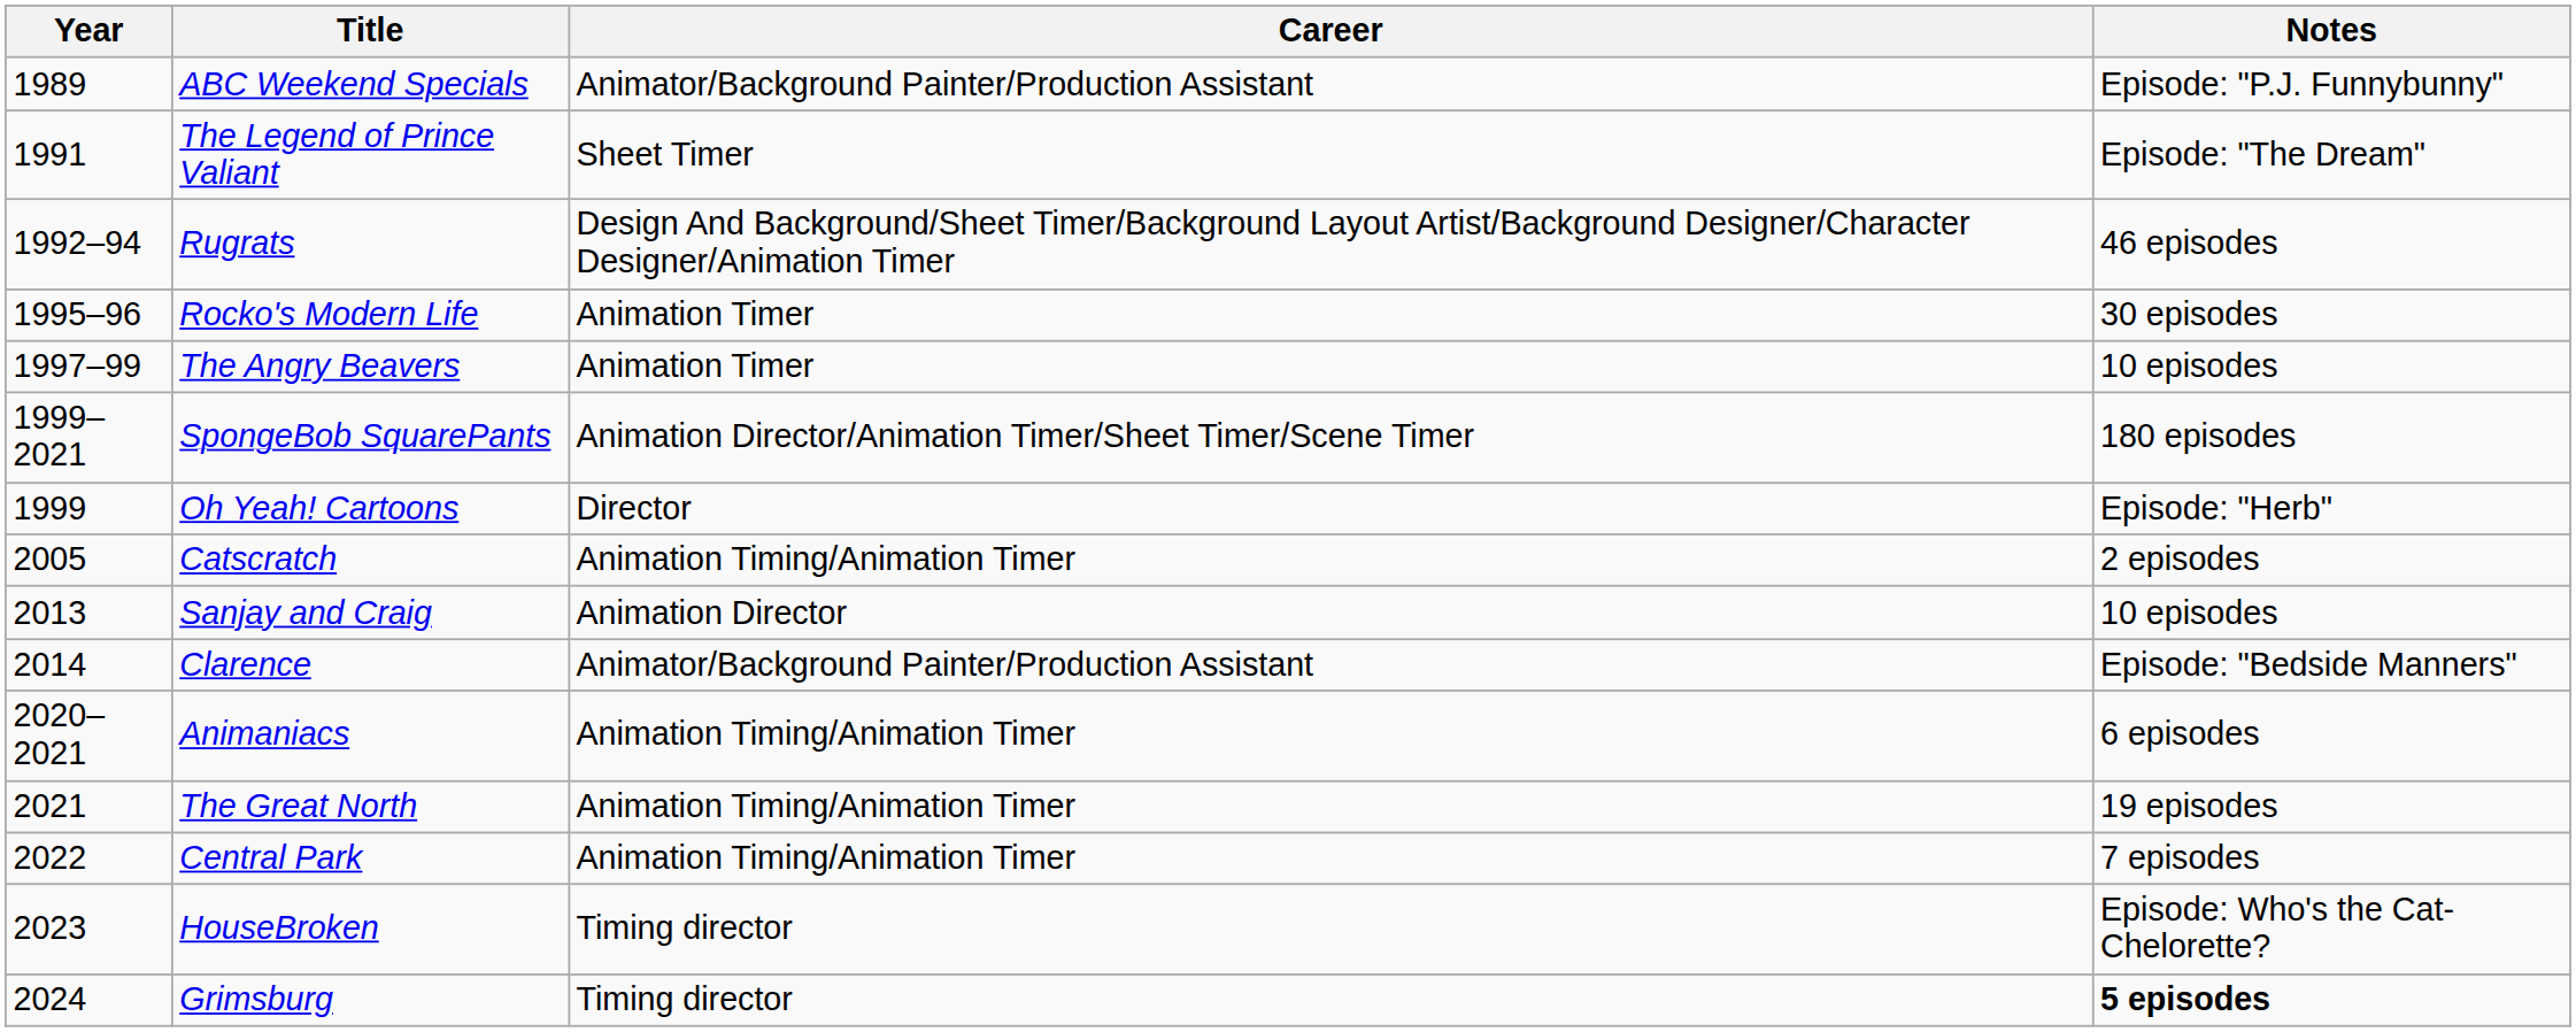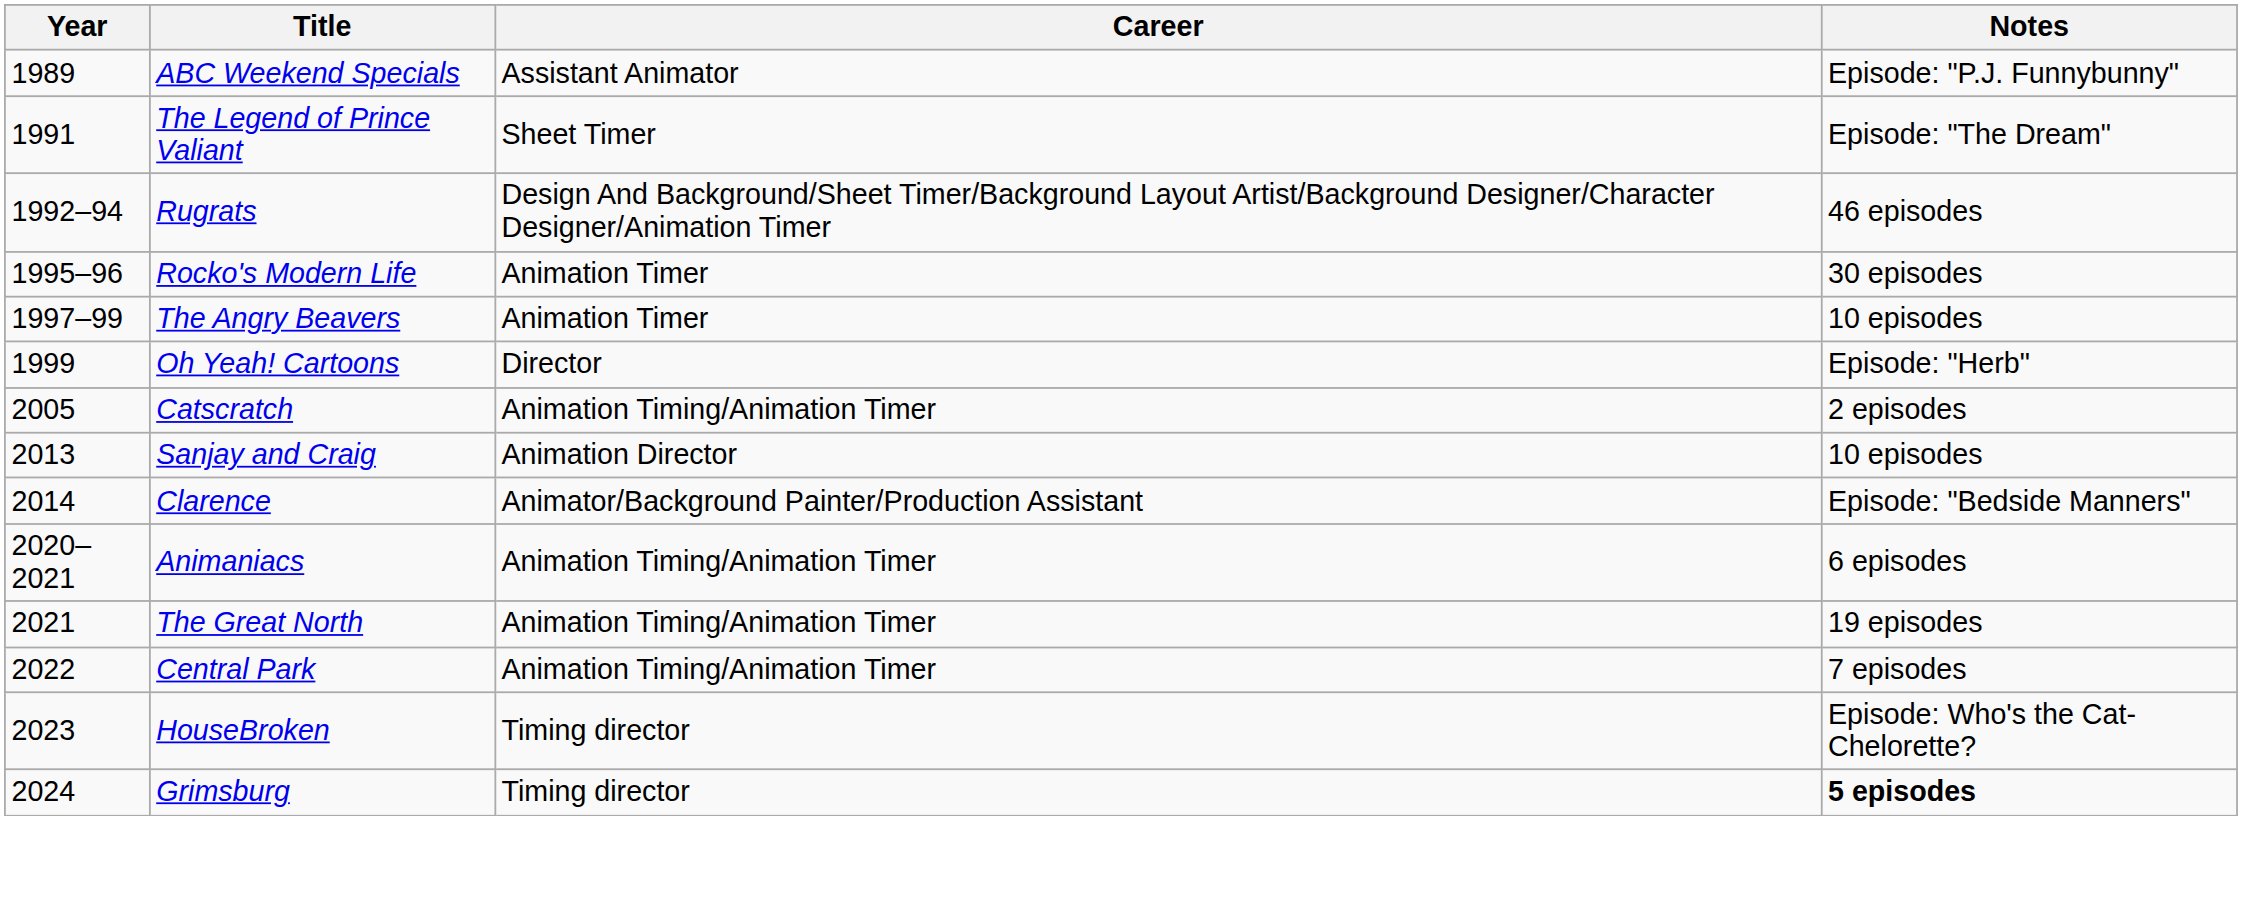 <table class="wikitable">
 <tr>
 <th>Year</th>
 <th>Title</th>
 <th>Career</th>
 <th>Notes</th>
 </tr>
 <tr>
 <td>1989</td>
 <td><em><a href='#'>ABC Weekend Specials</a></em></td>
-<td>Animator/Background Painter/Production Assistant</td>
+<td>Assistant Animator</td>
 <td>Episode: "P.J. Funnybunny"</td>
 </tr>
 <tr>
 <td>1991</td>
 <td><em><a href='#'>The Legend of Prince Valiant</a></em></td>
 <td>Sheet Timer</td>
 <td>Episode: "The Dream"</td>
 </tr>
 <tr>
 <td>1992–94</td>
 <td><em><a href='#'>Rugrats</a></em></td>
 <td>Design And Background/Sheet Timer/Background Layout Artist/Background Designer/Character Designer/Animation Timer</td>
 <td>46 episodes</td>
 </tr>
 <tr>
 <td>1995–96</td>
 <td><em><a href='#'>Rocko's Modern Life</a></em></td>
 <td>Animation Timer</td>
 <td>30 episodes</td>
 </tr>
 <tr>
 <td>1997–99</td>
 <td><em><a href='#'>The Angry Beavers</a></em></td>
 <td>Animation Timer</td>
 <td>10 episodes</td>
-</tr>
-<tr>
-<td>1999–2021</td>
-<td><em><a href='#'>SpongeBob SquarePants</a></em></td>
-<td>Animation Director/Animation Timer/Sheet Timer/Scene Timer</td>
-<td>180 episodes</td>
 </tr>
 <tr>
 <td>1999</td>
 <td><em><a href='#'>Oh Yeah! Cartoons</a></em></td>
 <td>Director</td>
 <td>Episode: "Herb"</td>
 </tr>
 <tr>
 <td>2005</td>
 <td><em><a href='#'>Catscratch</a></em></td>
 <td>Animation Timing/Animation Timer</td>
 <td>2 episodes</td>
 </tr>
 <tr>
 <td>2013</td>
 <td><em><a href='#'>Sanjay and Craig</a></em></td>
 <td>Animation Director</td>
 <td>10 episodes</td>
 </tr>
 <tr>
 <td>2014</td>
 <td><em><a href='#'>Clarence</a></em></td>
 <td>Animator/Background Painter/Production Assistant</td>
 <td>Episode: "Bedside Manners"</td>
 </tr>
 <tr>
 <td>2020–2021</td>
 <td><em><a href='#'>Animaniacs</a></em></td>
 <td>Animation Timing/Animation Timer</td>
 <td>6 episodes</td>
 </tr>
 <tr>
 <td>2021</td>
 <td><em><a href='#'>The Great North</a></em></td>
 <td>Animation Timing/Animation Timer</td>
 <td>19 episodes</td>
 </tr>
 <tr>
 <td>2022</td>
 <td><em><a href='#'>Central Park</a></em></td>
 <td>Animation Timing/Animation Timer</td>
 <td>7 episodes</td>
 </tr>
 <tr>
 <td>2023</td>
 <td><em><a href='#'>HouseBroken</a></em></td>
 <td>Timing director</td>
 <td>Episode: Who's the Cat-Chelorette?</td>
 </tr>
 <tr>
 <td>2024</td>
 <td><em><a href='#'>Grimsburg</a></em></td>
 <td>Timing director</td>
 <td><strong>5 episodes</strong></td>
 </tr>
 </table>
